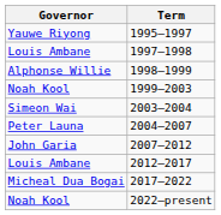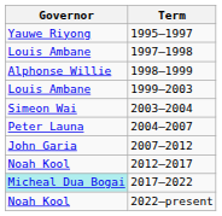 <table class="wikitable">
 <tr>
 <th><strong>Governor</strong></th>
 <th><strong>Term</strong></th>
 </tr>
 <tr>
 <td><a href='#'>Yauwe Riyong</a></td>
 <td>1995–1997</td>
 </tr>
 <tr>
 <td><a href='#'>Louis Ambane</a></td>
 <td>1997–1998</td>
 </tr>
 <tr>
 <td><a href='#'>Alphonse Willie</a></td>
 <td>1998–1999</td>
 </tr>
 <tr>
-<td><a href='#'>Noah Kool</a></td>
+<td><a href='#'>Louis Ambane</a></td>
 <td>1999–2003</td>
 </tr>
 <tr>
 <td><a href='#'>Simeon Wai</a></td>
 <td>2003–2004</td>
 </tr>
 <tr>
 <td><a href='#'>Peter Launa</a></td>
 <td>2004–2007</td>
 </tr>
 <tr>
 <td><a href='#'>John Garia</a></td>
 <td>2007–2012</td>
 </tr>
 <tr>
-<td><a href='#'>Louis Ambane</a></td>
+<td><a href='#'>Noah Kool</a></td>
 <td>2012–2017</td>
 </tr>
 <tr>
-<td><a href='#'>Micheal Dua Bogai</a></td>
+<td style="background: paleturquoise;"><a href='#'>Micheal Dua Bogai</a></td>
 <td>2017–2022</td>
 </tr>
 <tr>
 <td><a href='#'>Noah Kool</a></td>
 <td>2022–present</td>
 </tr>
 </table>
